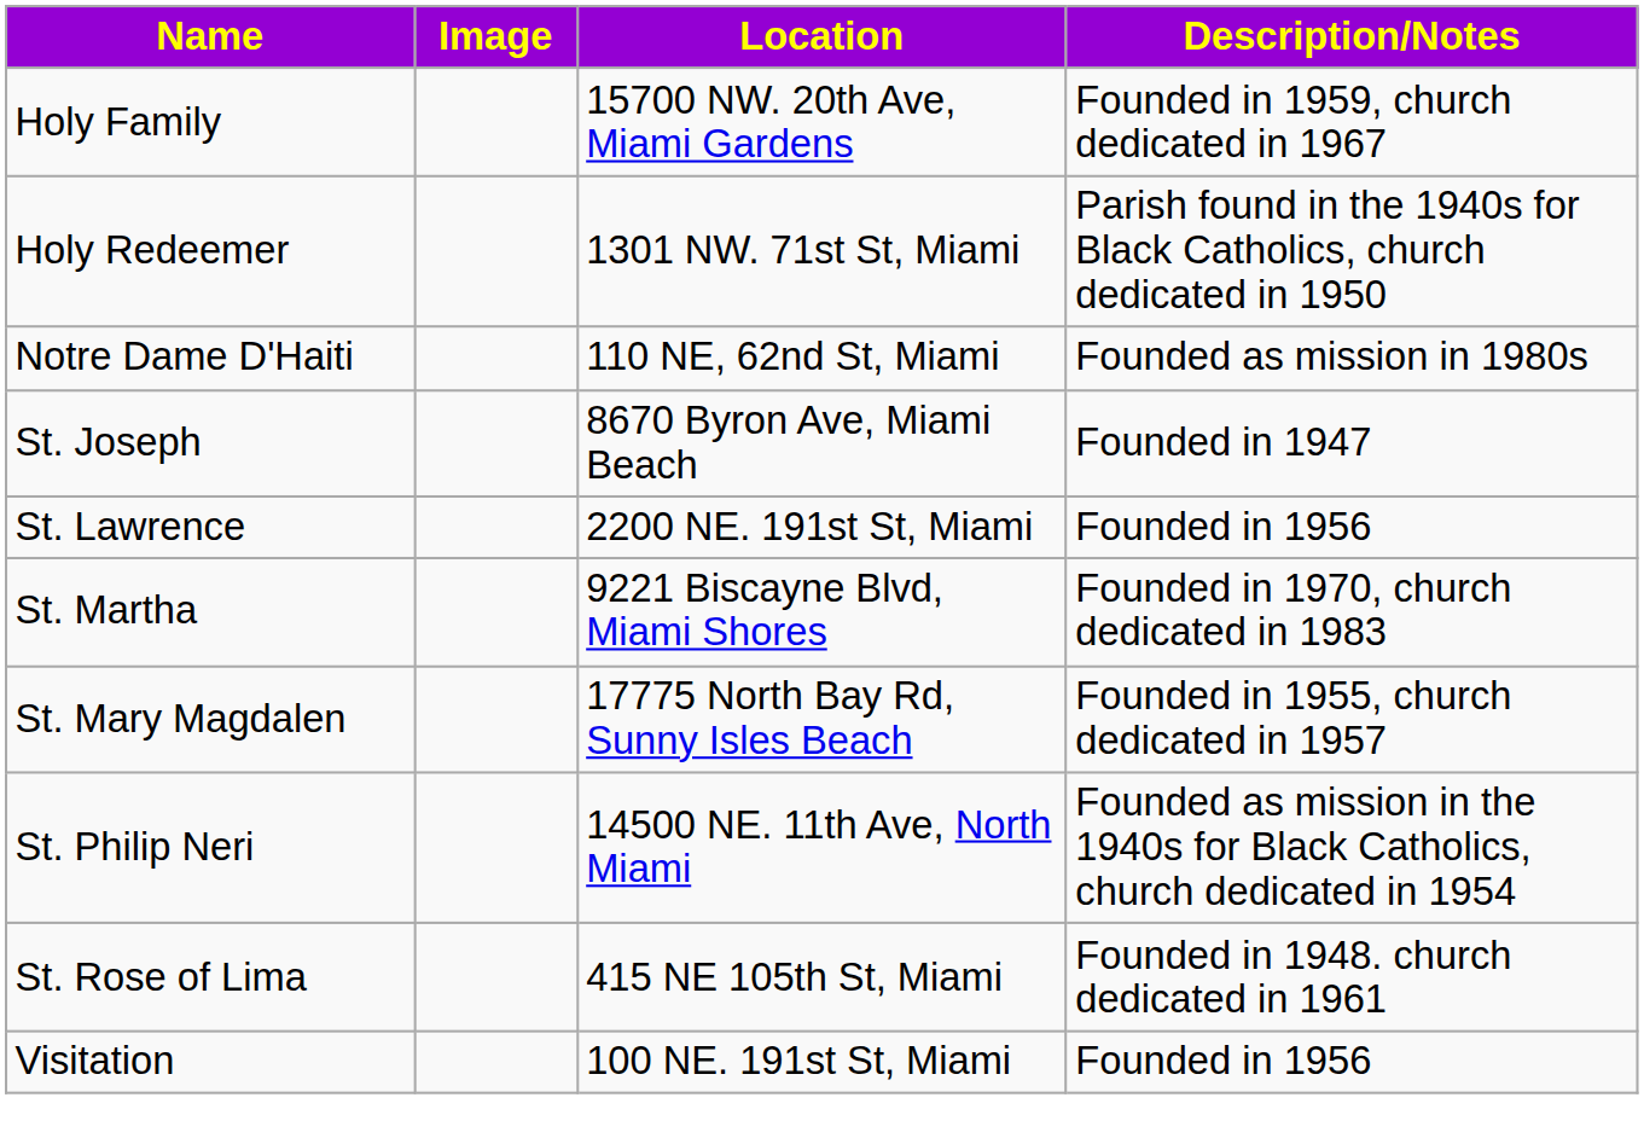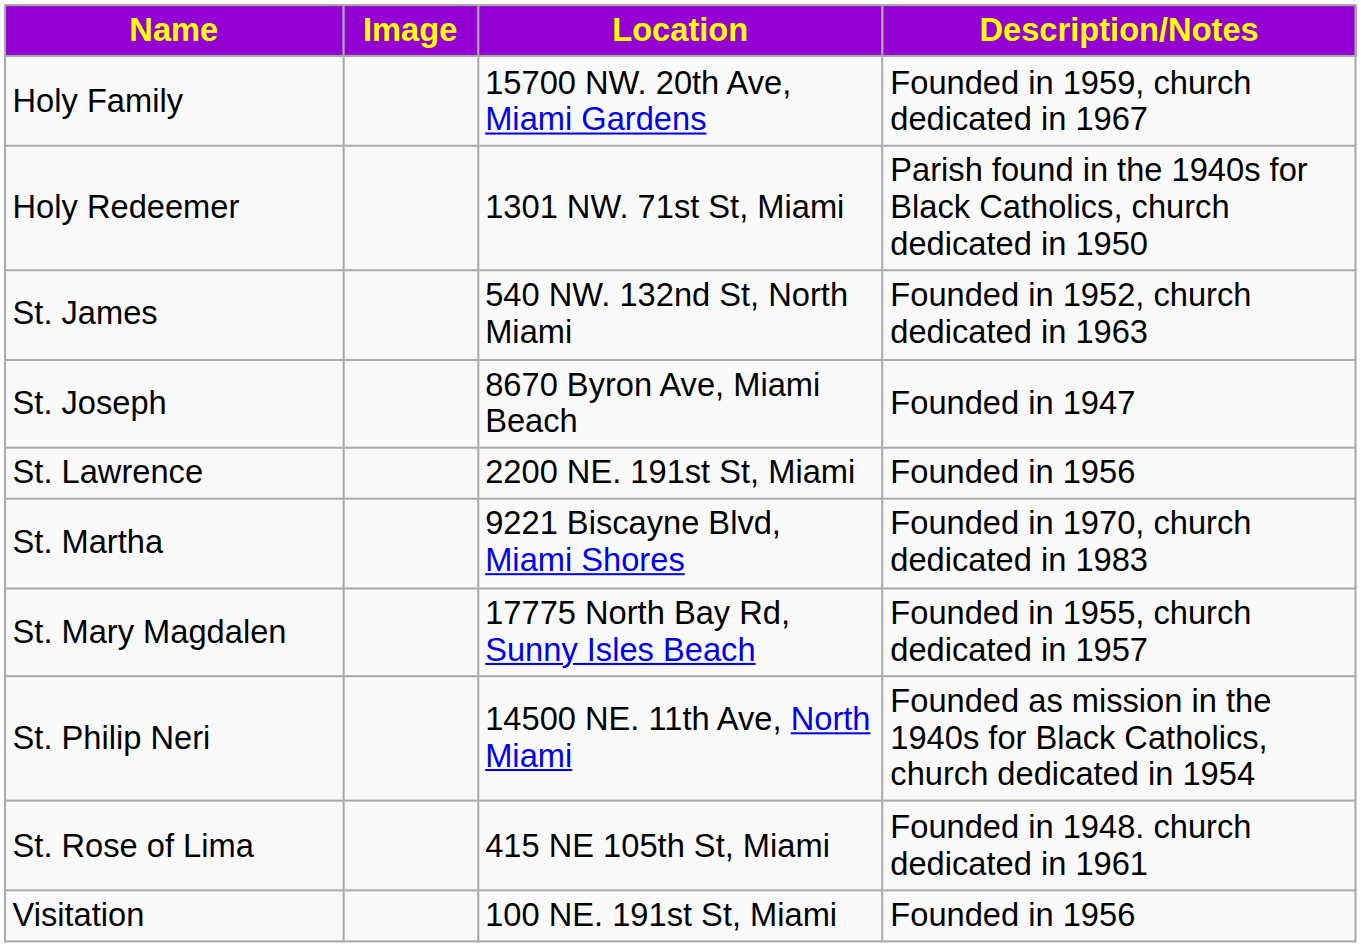 <table class="wikitable sortable" style="width:75%">
 <tr>
 <th style="background:darkviolet; color:yellow;" width="25%"><strong>Name</strong></th>
 <th style="background:darkviolet; color:yellow;" width="10%"><strong>Image</strong></th>
 <th style="background:darkviolet; color:yellow;" width="30%"><strong>Location</strong></th>
 <th style="background:darkviolet; color:yellow;" width="35%"><strong>Description/Notes</strong></th>
 </tr>
 <tr>
 <td>Holy Family</td>
 <td></td>
 <td>15700 NW. 20th Ave, <a href='#'>Miami Gardens</a></td>
 <td>Founded in 1959, church dedicated in 1967</td>
 </tr>
 <tr>
 <td>Holy Redeemer</td>
 <td></td>
 <td>1301 NW. 71st St, Miami</td>
 <td>Parish found in the 1940s for Black Catholics, church dedicated in 1950</td>
 </tr>
 <tr>
-<td>Notre Dame D'Haiti</td>
+<td>St. James</td>
 <td></td>
-<td>110 NE, 62nd St, Miami</td>
-<td>Founded as mission in 1980s</td>
+<td>540 NW. 132nd St, North Miami</td>
+<td>Founded in 1952, church dedicated in 1963</td>
 </tr>
 <tr>
 <td>St. Joseph</td>
 <td></td>
 <td>8670 Byron Ave, Miami Beach</td>
 <td>Founded in 1947 </td>
 </tr>
 <tr>
 <td>St. Lawrence</td>
 <td></td>
 <td>2200 NE. 191st St, Miami</td>
 <td>Founded in 1956</td>
 </tr>
 <tr>
 <td>St. Martha</td>
 <td></td>
 <td>9221 Biscayne Blvd, <a href='#'>Miami Shores</a></td>
 <td>Founded in 1970, church dedicated in 1983</td>
 </tr>
 <tr>
 <td>St. Mary Magdalen</td>
 <td></td>
 <td>17775 North Bay Rd, <a href='#'>Sunny Isles Beach</a></td>
 <td>Founded in 1955, church dedicated in 1957</td>
 </tr>
 <tr>
 <td>St. Philip Neri</td>
 <td></td>
 <td>14500 NE. 11th Ave, <a href='#'>North Miami</a></td>
 <td>Founded as mission in the 1940s for Black Catholics, church dedicated in 1954</td>
 </tr>
 <tr>
 <td>St. Rose of Lima</td>
 <td></td>
 <td>415 NE 105th St, Miami</td>
 <td>Founded in 1948. church dedicated in 1961</td>
 </tr>
 <tr>
 <td>Visitation</td>
 <td></td>
 <td>100 NE. 191st St, Miami</td>
 <td>Founded in 1956</td>
 </tr>
 </table>
